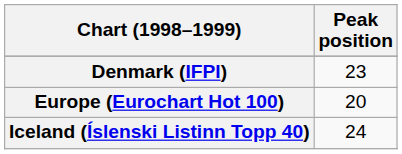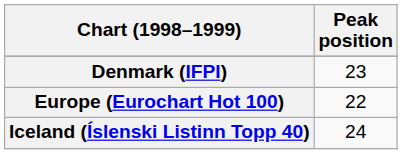 <table class="wikitable sortable plainrowheaders" style="text-align:center">
 <tr>
 <th scope="col">Chart (1998–1999)</th>
 <th scope="col">Peak<br>position</th>
 </tr>
 <tr>
 </tr>
 <tr>
 <th scope="row">Denmark (<a href='#'>IFPI</a>)</th>
 <td>23</td>
 </tr>
 <tr>
 <th scope="row">Europe (<a href='#'>Eurochart Hot 100</a>)</th>
-<td>20</td>
+<td>22</td>
 </tr>
 <tr>
 <th scope="row">Iceland (<a href='#'>Íslenski Listinn Topp 40</a>)</th>
 <td>24</td>
 </tr>
 <tr>
 </tr>
 <tr>
 </tr>
 <tr>
 </tr>
 <tr>
 </tr>
 <tr>
 </tr>
 <tr>
 </tr>
 <tr>
 </tr>
 <tr>
 </tr>
 </table>
